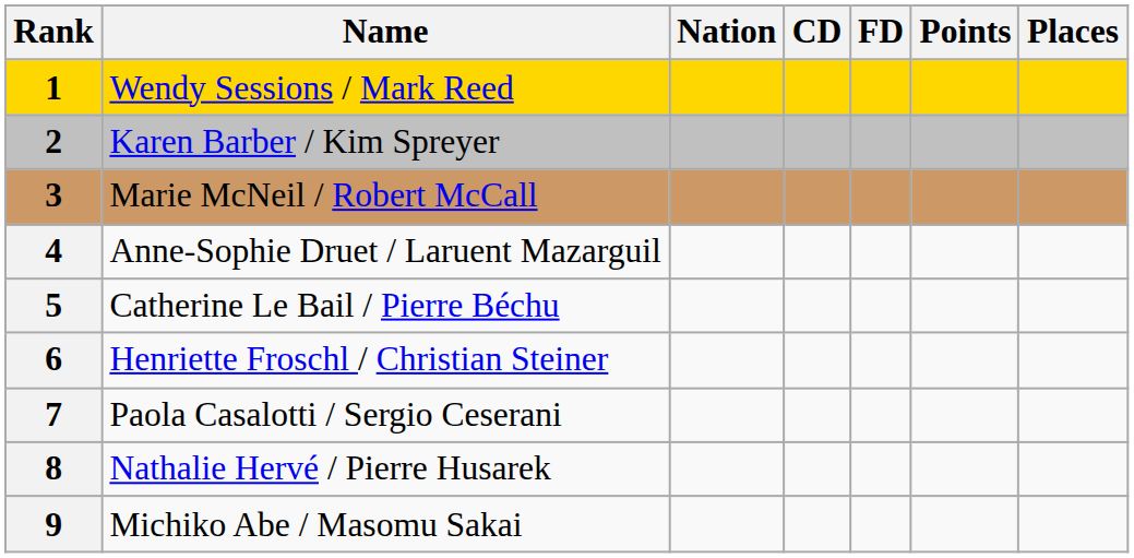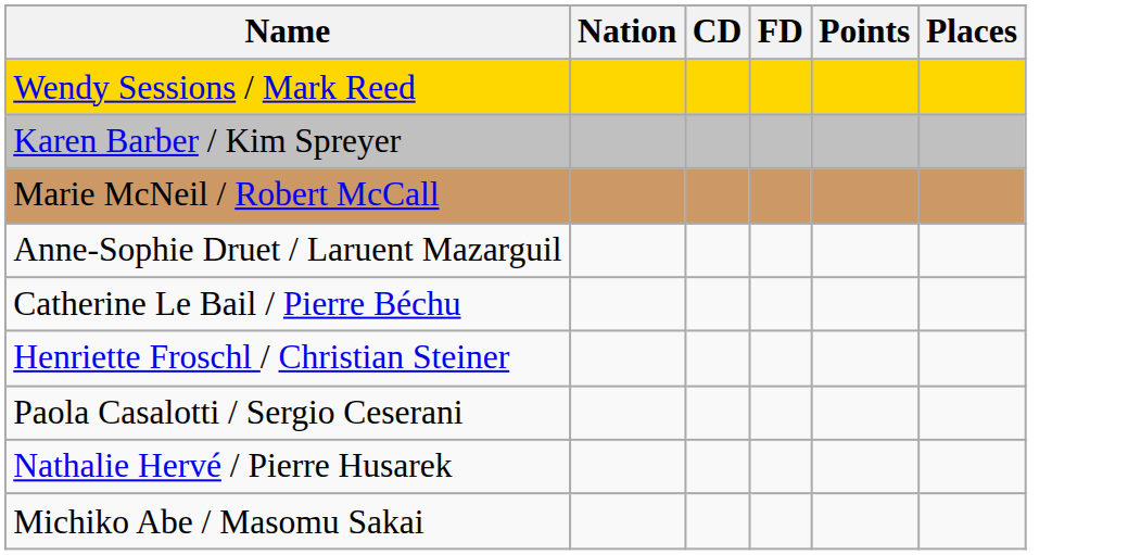 <table class="wikitable">
 <tr>
-<th>Rank</th>
 <th>Name</th>
 <th>Nation</th>
 <th>CD</th>
 <th>FD</th>
 <th>Points</th>
 <th>Places</th>
 </tr>
 <tr bgcolor=gold>
-<td align=center><strong>1</strong></td>
 <td><a href='#'>Wendy Sessions</a> / <a href='#'>Mark Reed</a></td>
 <td></td>
 <td></td>
 <td></td>
 <td></td>
 <td></td>
 </tr>
 <tr bgcolor=silver>
-<td align=center><strong>2</strong></td>
 <td><a href='#'>Karen Barber</a> / Kim Spreyer</td>
 <td></td>
 <td></td>
 <td></td>
 <td></td>
 <td></td>
 </tr>
 <tr bgcolor=cc9966>
-<td align=center><strong>3</strong></td>
 <td>Marie McNeil / <a href='#'>Robert McCall</a></td>
 <td></td>
 <td></td>
 <td></td>
 <td></td>
 <td></td>
 </tr>
 <tr>
-<th>4</th>
 <td>Anne-Sophie Druet / Laruent Mazarguil</td>
 <td></td>
 <td></td>
 <td></td>
 <td></td>
 <td></td>
 </tr>
 <tr>
-<th>5</th>
 <td>Catherine Le Bail / <a href='#'>Pierre Béchu</a></td>
 <td></td>
 <td></td>
 <td></td>
 <td></td>
 <td></td>
 </tr>
 <tr>
-<th>6</th>
 <td><a href='#'>Henriette Froschl </a> / <a href='#'>Christian Steiner</a></td>
 <td></td>
 <td></td>
 <td></td>
 <td></td>
 <td></td>
 </tr>
 <tr>
-<th>7</th>
 <td>Paola Casalotti / Sergio Ceserani</td>
 <td></td>
 <td></td>
 <td></td>
 <td></td>
 <td></td>
 </tr>
 <tr>
-<th>8</th>
 <td><a href='#'>Nathalie Hervé</a> / Pierre Husarek</td>
 <td></td>
 <td></td>
 <td></td>
 <td></td>
 <td></td>
 </tr>
 <tr>
-<th>9</th>
 <td>Michiko Abe / Masomu Sakai</td>
 <td></td>
 <td></td>
 <td></td>
 <td></td>
 <td></td>
 </tr>
 </table>
